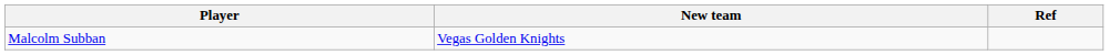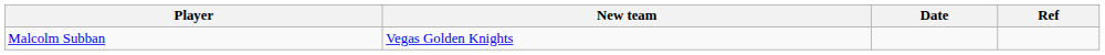 <table class="wikitable" width=98%>
 <tr style="background:#ddd; text-align:center;">
 <th>Player</th>
 <th>New team</th>
+<th>Date</th>
 <th>Ref</th>
 </tr>
 <tr>
 <td><a href='#'>Malcolm Subban</a></td>
 <td><a href='#'>Vegas Golden Knights</a></td>
 <td></td>
+<td></td>
 </tr>
 </table>
